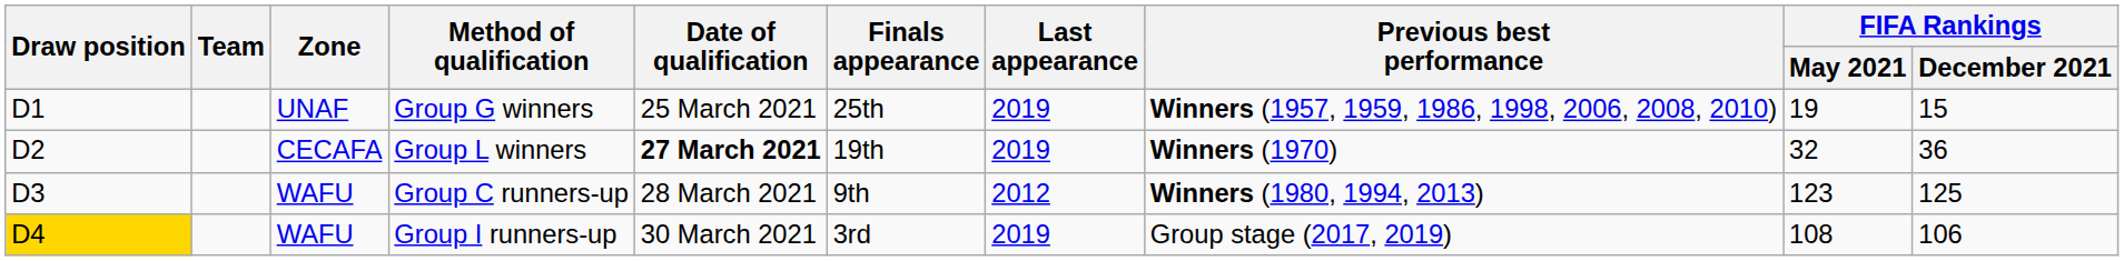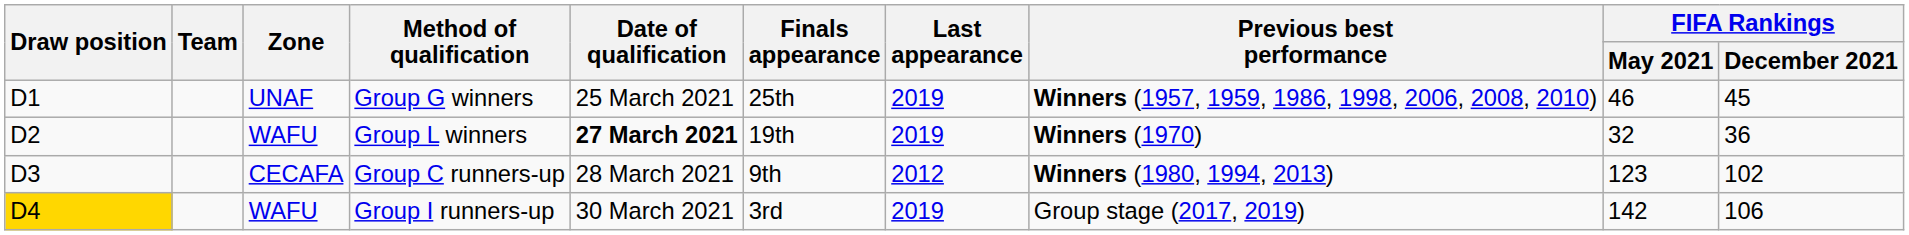 <table class="wikitable sortable">
 <tr>
 <th rowspan=2>Draw position</th>
 <th rowspan=2>Team</th>
 <th rowspan=2>Zone</th>
 <th rowspan=2>Method of<br>qualification</th>
 <th rowspan=2>Date of<br>qualification</th>
 <th rowspan=2>Finals<br>appearance</th>
 <th rowspan=2>Last<br>appearance</th>
 <th rowspan=2>Previous best<br>performance</th>
 <th colspan=2><a href='#'>FIFA Rankings</a></th>
 </tr>
 <tr>
 <th>May 2021</th>
 <th>December 2021</th>
 </tr>
 <tr>
 <td>D1</td>
 <td style=white-space:nowrap></td>
 <td><a href='#'>UNAF</a></td>
 <td data-sort-value="*"><a href='#'>Group G</a> winners</td>
 <td data-sort-value="3">25 March 2021</td>
 <td>25th</td>
 <td><a href='#'>2019</a></td>
 <td data-sort-value="1.1"><strong>Winners</strong> (<a href='#'>1957</a>, <a href='#'>1959</a>, <a href='#'>1986</a>, <a href='#'>1998</a>, <a href='#'>2006</a>, <a href='#'>2008</a>, <a href='#'>2010</a>)</td>
-<td>19</td>
-<td>15</td>
+<td>46</td>
+<td>45</td>
 </tr>
 <tr>
 <td>D2</td>
 <td style=white-space:nowrap></td>
-<td><a href='#'>CECAFA</a></td>
+<td><a href='#'>WAFU</a></td>
 <td data-sort-value="G2"><a href='#'>Group L</a> winners</td>
 <td data-sort-value="21"><strong>27 March 2021</strong></td>
 <td>19th</td>
 <td><a href='#'>2019</a></td>
 <td data-sort-value="2"><strong>Winners</strong> (<a href='#'>1970</a>)</td>
 <td>32</td>
 <td>36</td>
 </tr>
 <tr>
 <td>D3</td>
 <td style=white-space:nowrap></td>
-<td><a href='#'>WAFU</a></td>
+<td><a href='#'>CECAFA</a></td>
 <td data-sort-value="L1"><a href='#'>Group C</a> runners-up</td>
 <td data-sort-value="7">28 March 2021</td>
 <td>9th</td>
 <td><a href='#'>2012</a></td>
 <td data-sort-value="1.2"><strong>Winners</strong> (<a href='#'>1980</a>, <a href='#'>1994</a>, <a href='#'>2013</a>)</td>
 <td>123</td>
-<td>125</td>
+<td>102</td>
 </tr>
 <tr>
 <td style="background: gold;">D4</td>
 <td style=white-space:nowrap></td>
 <td><a href='#'>WAFU</a></td>
 <td data-sort-value="G1"><a href='#'>Group I</a> runners-up</td>
 <td data-sort-value="20">30 March 2021</td>
 <td>3rd</td>
 <td><a href='#'>2019</a></td>
 <td data-sort-value="9">Group stage (<a href='#'>2017</a>, <a href='#'>2019</a>)</td>
-<td>108</td>
+<td>142</td>
 <td>106</td>
 </tr>
 </table>
